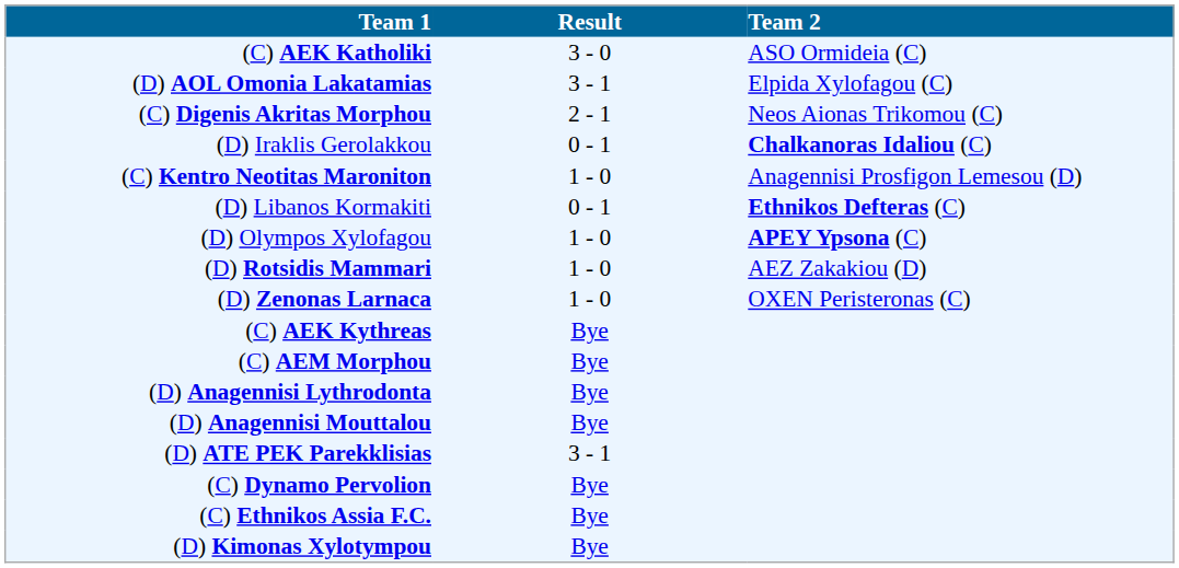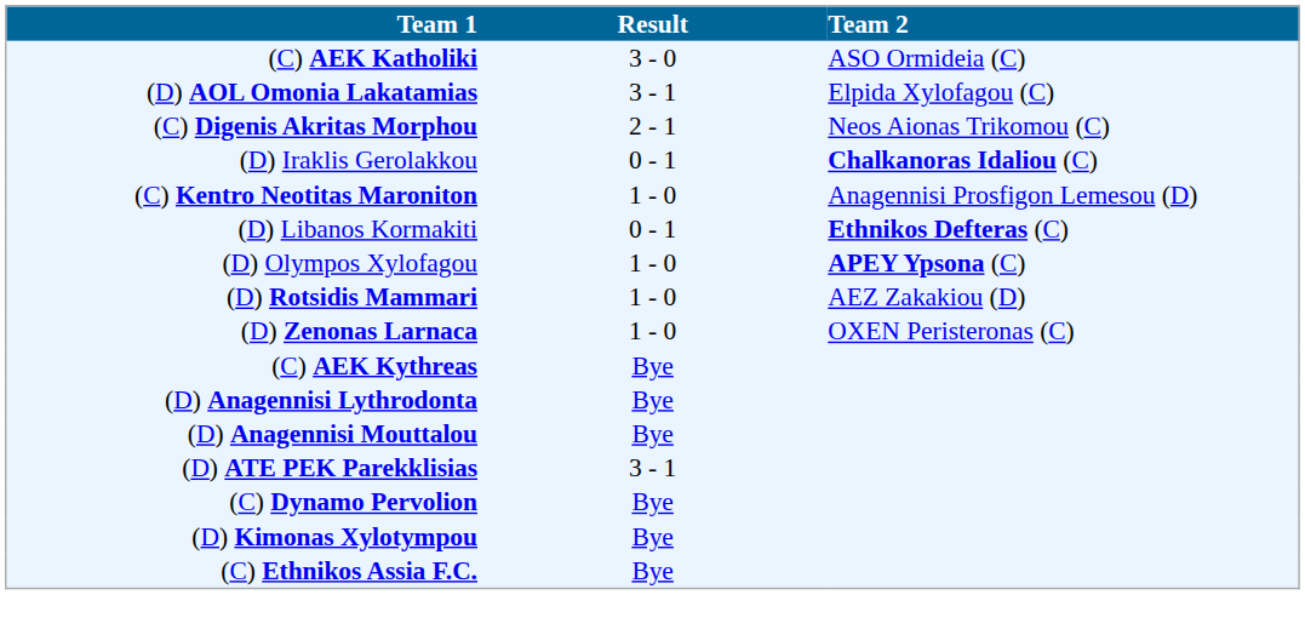 <table cellspacing="0" style="background: #EBF5FF; border: 1px #aaa solid; border-collapse: collapse; font-size: 95%;" width=60%>
 <tr bgcolor=#006699 style="color:white;">
 <th width=30% align="right">Team 1</th>
 <th width=22% align="center">Result</th>
 <th width=30% align="left">Team 2</th>
 </tr>
 <tr>
 <td align=right>(<a href='#'>C</a>) <strong><a href='#'>AEK Katholiki</a></strong></td>
 <td align=center>3 - 0</td>
 <td align=left><a href='#'>ASO Ormideia</a> (<a href='#'>C</a>)</td>
 </tr>
 <tr>
 <td align=right>(<a href='#'>D</a>) <strong><a href='#'>AOL Omonia Lakatamias</a></strong></td>
 <td align=center>3 - 1</td>
 <td align=left><a href='#'>Elpida Xylofagou</a> (<a href='#'>C</a>)</td>
 </tr>
 <tr>
 <td align=right>(<a href='#'>C</a>) <strong><a href='#'>Digenis Akritas Morphou</a></strong></td>
 <td align=center>2 - 1</td>
 <td align=left><a href='#'>Neos Aionas Trikomou</a> (<a href='#'>C</a>)</td>
 </tr>
 <tr>
 <td align=right>(<a href='#'>D</a>) <a href='#'>Iraklis Gerolakkou</a></td>
 <td align=center>0 - 1</td>
 <td align=left><strong><a href='#'>Chalkanoras Idaliou</a></strong> (<a href='#'>C</a>)</td>
 </tr>
 <tr>
 <td align=right>(<a href='#'>C</a>) <strong><a href='#'>Kentro Neotitas Maroniton</a></strong></td>
 <td align=center>1 - 0</td>
 <td align=left><a href='#'>Anagennisi Prosfigon Lemesou</a> (<a href='#'>D</a>)</td>
 </tr>
 <tr>
 <td align=right>(<a href='#'>D</a>) <a href='#'>Libanos Kormakiti</a></td>
 <td align=center>0 - 1</td>
 <td align=left><strong><a href='#'>Ethnikos Defteras</a></strong> (<a href='#'>C</a>)</td>
 </tr>
 <tr>
 <td align=right>(<a href='#'>D</a>) <a href='#'>Olympos Xylofagou</a></td>
 <td align=center>1 - 0</td>
 <td align=left><strong><a href='#'>APEY Ypsona</a></strong> (<a href='#'>C</a>)</td>
 </tr>
 <tr>
 <td align=right>(<a href='#'>D</a>) <strong><a href='#'>Rotsidis Mammari</a></strong></td>
 <td align=center>1 - 0</td>
 <td align=left><a href='#'>AEZ Zakakiou</a> (<a href='#'>D</a>)</td>
 </tr>
 <tr>
 <td align=right>(<a href='#'>D</a>) <strong><a href='#'>Zenonas Larnaca</a></strong></td>
 <td align=center>1 - 0</td>
 <td align=left><a href='#'>OXEN Peristeronas</a> (<a href='#'>C</a>)</td>
 </tr>
 <tr>
 <td align=right>(<a href='#'>C</a>) <strong><a href='#'>AEK Kythreas</a></strong></td>
 <td align=center><a href='#'>Bye</a></td>
 <td></td>
 </tr>
 <tr>
-<td align=right>(<a href='#'>C</a>) <strong><a href='#'>AEM Morphou</a></strong></td>
-<td align=center><a href='#'>Bye</a></td>
-<td></td>
-</tr>
-<tr>
 <td align=right>(<a href='#'>D</a>) <strong><a href='#'>Anagennisi Lythrodonta</a></strong></td>
 <td align=center><a href='#'>Bye</a></td>
 <td></td>
 </tr>
 <tr>
 <td align=right>(<a href='#'>D</a>) <strong><a href='#'>Anagennisi Mouttalou</a></strong></td>
 <td align=center><a href='#'>Bye</a></td>
 <td></td>
 </tr>
 <tr>
 <td align=right>(<a href='#'>D</a>) <strong><a href='#'>ATE PEK Parekklisias</a></strong></td>
 <td align=center>3 - 1</td>
 <td></td>
 </tr>
 <tr>
 <td align=right>(<a href='#'>C</a>) <strong><a href='#'>Dynamo Pervolion</a></strong></td>
 <td align=center><a href='#'>Bye</a></td>
 <td></td>
 </tr>
 <tr>
-<td align=right>(<a href='#'>C</a>) <strong><a href='#'>Ethnikos Assia F.C.</a></strong></td>
+<td align=right>(<a href='#'>D</a>) <strong><a href='#'>Kimonas Xylotympou</a></strong></td>
 <td align=center><a href='#'>Bye</a></td>
 <td></td>
 </tr>
 <tr>
-<td align=right>(<a href='#'>D</a>) <strong><a href='#'>Kimonas Xylotympou</a></strong></td>
+<td align=right>(<a href='#'>C</a>) <strong><a href='#'>Ethnikos Assia F.C.</a></strong></td>
 <td align=center><a href='#'>Bye</a></td>
 <td></td>
 </tr>
 <tr>
 </tr>
 </table>
